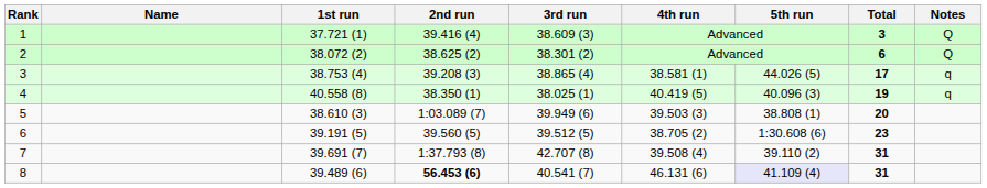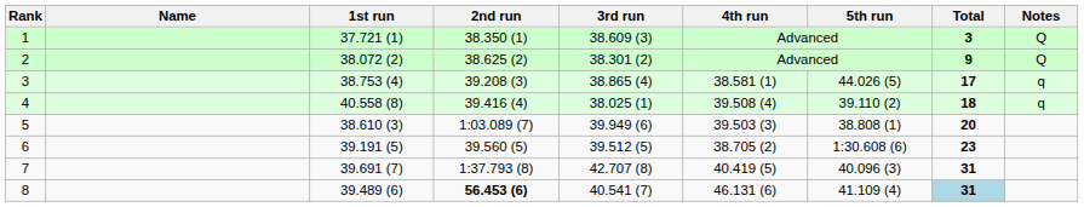 <table class="sortable wikitable" style="text-align:center;">
 <tr>
 <th>Rank</th>
 <th style="width:20em">Name</th>
 <th style="width:9em">1st run</th>
 <th style="width:9em">2nd run</th>
 <th style="width:9em">3rd run</th>
 <th style="width:9em">4th run</th>
 <th style="width:9em">5th run</th>
 <th style="width:5em">Total</th>
 <th style="width:5em">Notes</th>
 </tr>
 <tr bgcolor=ccffcc>
 <td>1</td>
 <td align=left></td>
 <td>37.721 (1)</td>
-<td>39.416 (4)</td>
+<td>38.350 (1)</td>
 <td>38.609 (3)</td>
 <td colspan=2>Advanced</td>
 <td><strong>3</strong></td>
 <td>Q</td>
 </tr>
 <tr bgcolor=ccffcc>
 <td>2</td>
 <td align=left></td>
 <td>38.072 (2)</td>
 <td>38.625 (2)</td>
 <td>38.301 (2)</td>
 <td colspan=2>Advanced</td>
-<td><strong>6</strong></td>
+<td><strong>9</strong></td>
 <td>Q</td>
 </tr>
 <tr bgcolor=ddffdd>
 <td>3</td>
 <td align=left></td>
 <td>38.753 (4)</td>
 <td>39.208 (3)</td>
 <td>38.865 (4)</td>
 <td>38.581 (1)</td>
 <td>44.026 (5)</td>
 <td><strong>17</strong></td>
 <td>q</td>
 </tr>
 <tr bgcolor=ddffdd>
 <td>4</td>
 <td align=left></td>
 <td>40.558 (8)</td>
-<td>38.350 (1)</td>
+<td>39.416 (4)</td>
 <td>38.025 (1)</td>
-<td>40.419 (5)</td>
-<td>40.096 (3)</td>
-<td><strong>19</strong></td>
+<td>39.508 (4)</td>
+<td>39.110 (2)</td>
+<td><strong>18</strong></td>
 <td>q</td>
 </tr>
 <tr>
 <td>5</td>
 <td align=left></td>
 <td>38.610 (3)</td>
 <td>1:03.089 (7)</td>
 <td>39.949 (6)</td>
 <td>39.503 (3)</td>
 <td>38.808 (1)</td>
 <td><strong>20</strong></td>
 <td></td>
 </tr>
 <tr>
 <td>6</td>
 <td align=left></td>
 <td>39.191 (5)</td>
 <td>39.560 (5)</td>
 <td>39.512 (5)</td>
 <td>38.705 (2)</td>
 <td>1:30.608 (6)</td>
 <td><strong>23</strong></td>
 <td></td>
 </tr>
 <tr>
 <td>7</td>
 <td align=left></td>
 <td>39.691 (7)</td>
 <td>1:37.793 (8)</td>
 <td>42.707 (8)</td>
-<td>39.508 (4)</td>
-<td>39.110 (2)</td>
+<td>40.419 (5)</td>
+<td>40.096 (3)</td>
 <td><strong>31</strong></td>
 <td></td>
 </tr>
 <tr>
 <td>8</td>
 <td align=left></td>
 <td>39.489 (6)</td>
 <td><strong>56.453 (6)</strong></td>
 <td>40.541 (7)</td>
 <td>46.131 (6)</td>
-<td style="background: lavender;">41.109 (4)</td>
-<td><strong>31</strong></td>
+<td>41.109 (4)</td>
+<td style="background: lightblue;"><strong>31</strong></td>
 <td></td>
 </tr>
 </table>
